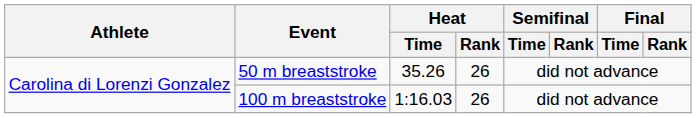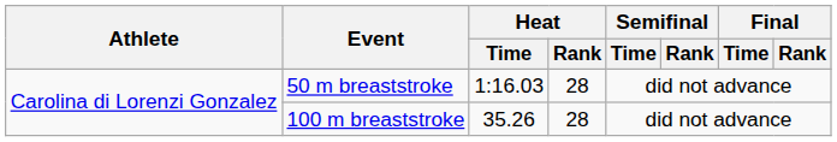 <table class=wikitable style="font-size:90%">
 <tr>
 <th rowspan=2>Athlete</th>
 <th rowspan=2>Event</th>
 <th colspan="2">Heat</th>
 <th colspan="2">Semifinal</th>
 <th colspan="2">Final</th>
 </tr>
 <tr style="font-size:95%">
 <th>Time</th>
 <th>Rank</th>
 <th>Time</th>
 <th>Rank</th>
 <th>Time</th>
 <th>Rank</th>
 </tr>
 <tr align=center>
 <td align=left rowspan=2><a href='#'>Carolina di Lorenzi Gonzalez</a></td>
 <td align=left><a href='#'>50 m breaststroke</a></td>
-<td>35.26</td>
-<td>26</td>
+<td>1:16.03</td>
+<td>28</td>
 <td colspan=4>did not advance</td>
 </tr>
 <tr align=center>
 <td align=left><a href='#'>100 m breaststroke</a></td>
-<td>1:16.03</td>
-<td>26</td>
+<td>35.26</td>
+<td>28</td>
 <td colspan=4>did not advance</td>
 </tr>
 </table>
